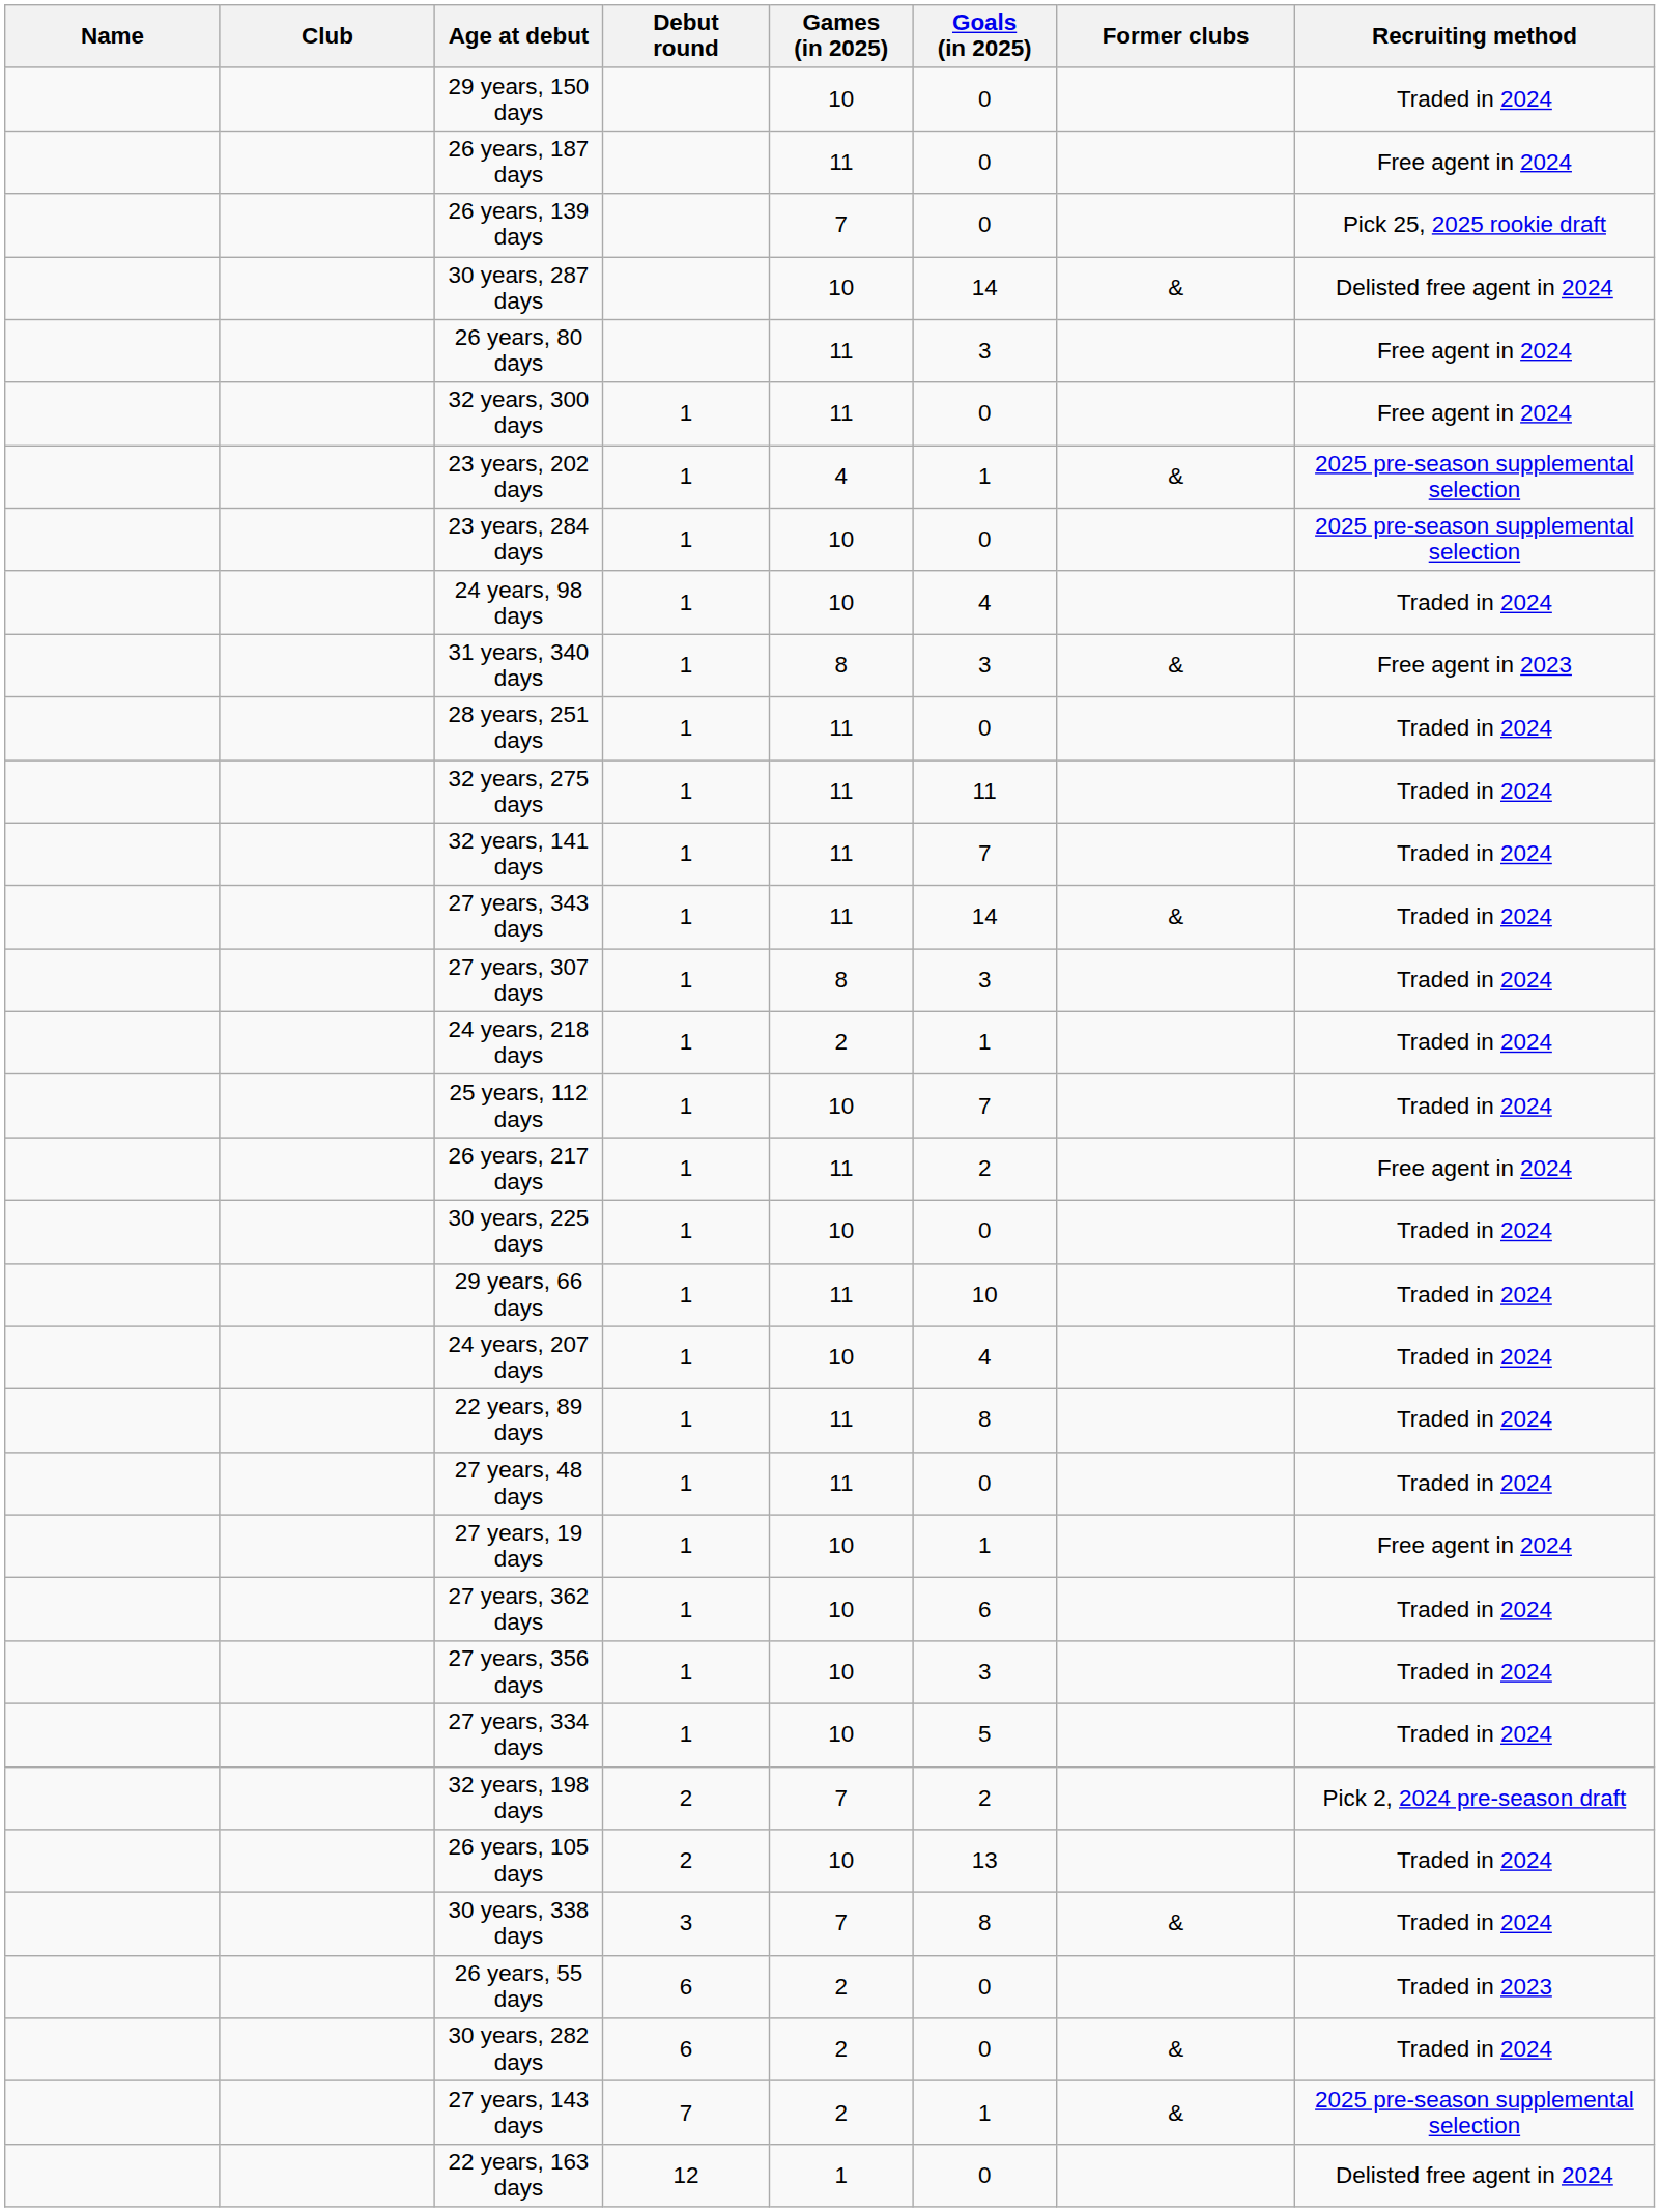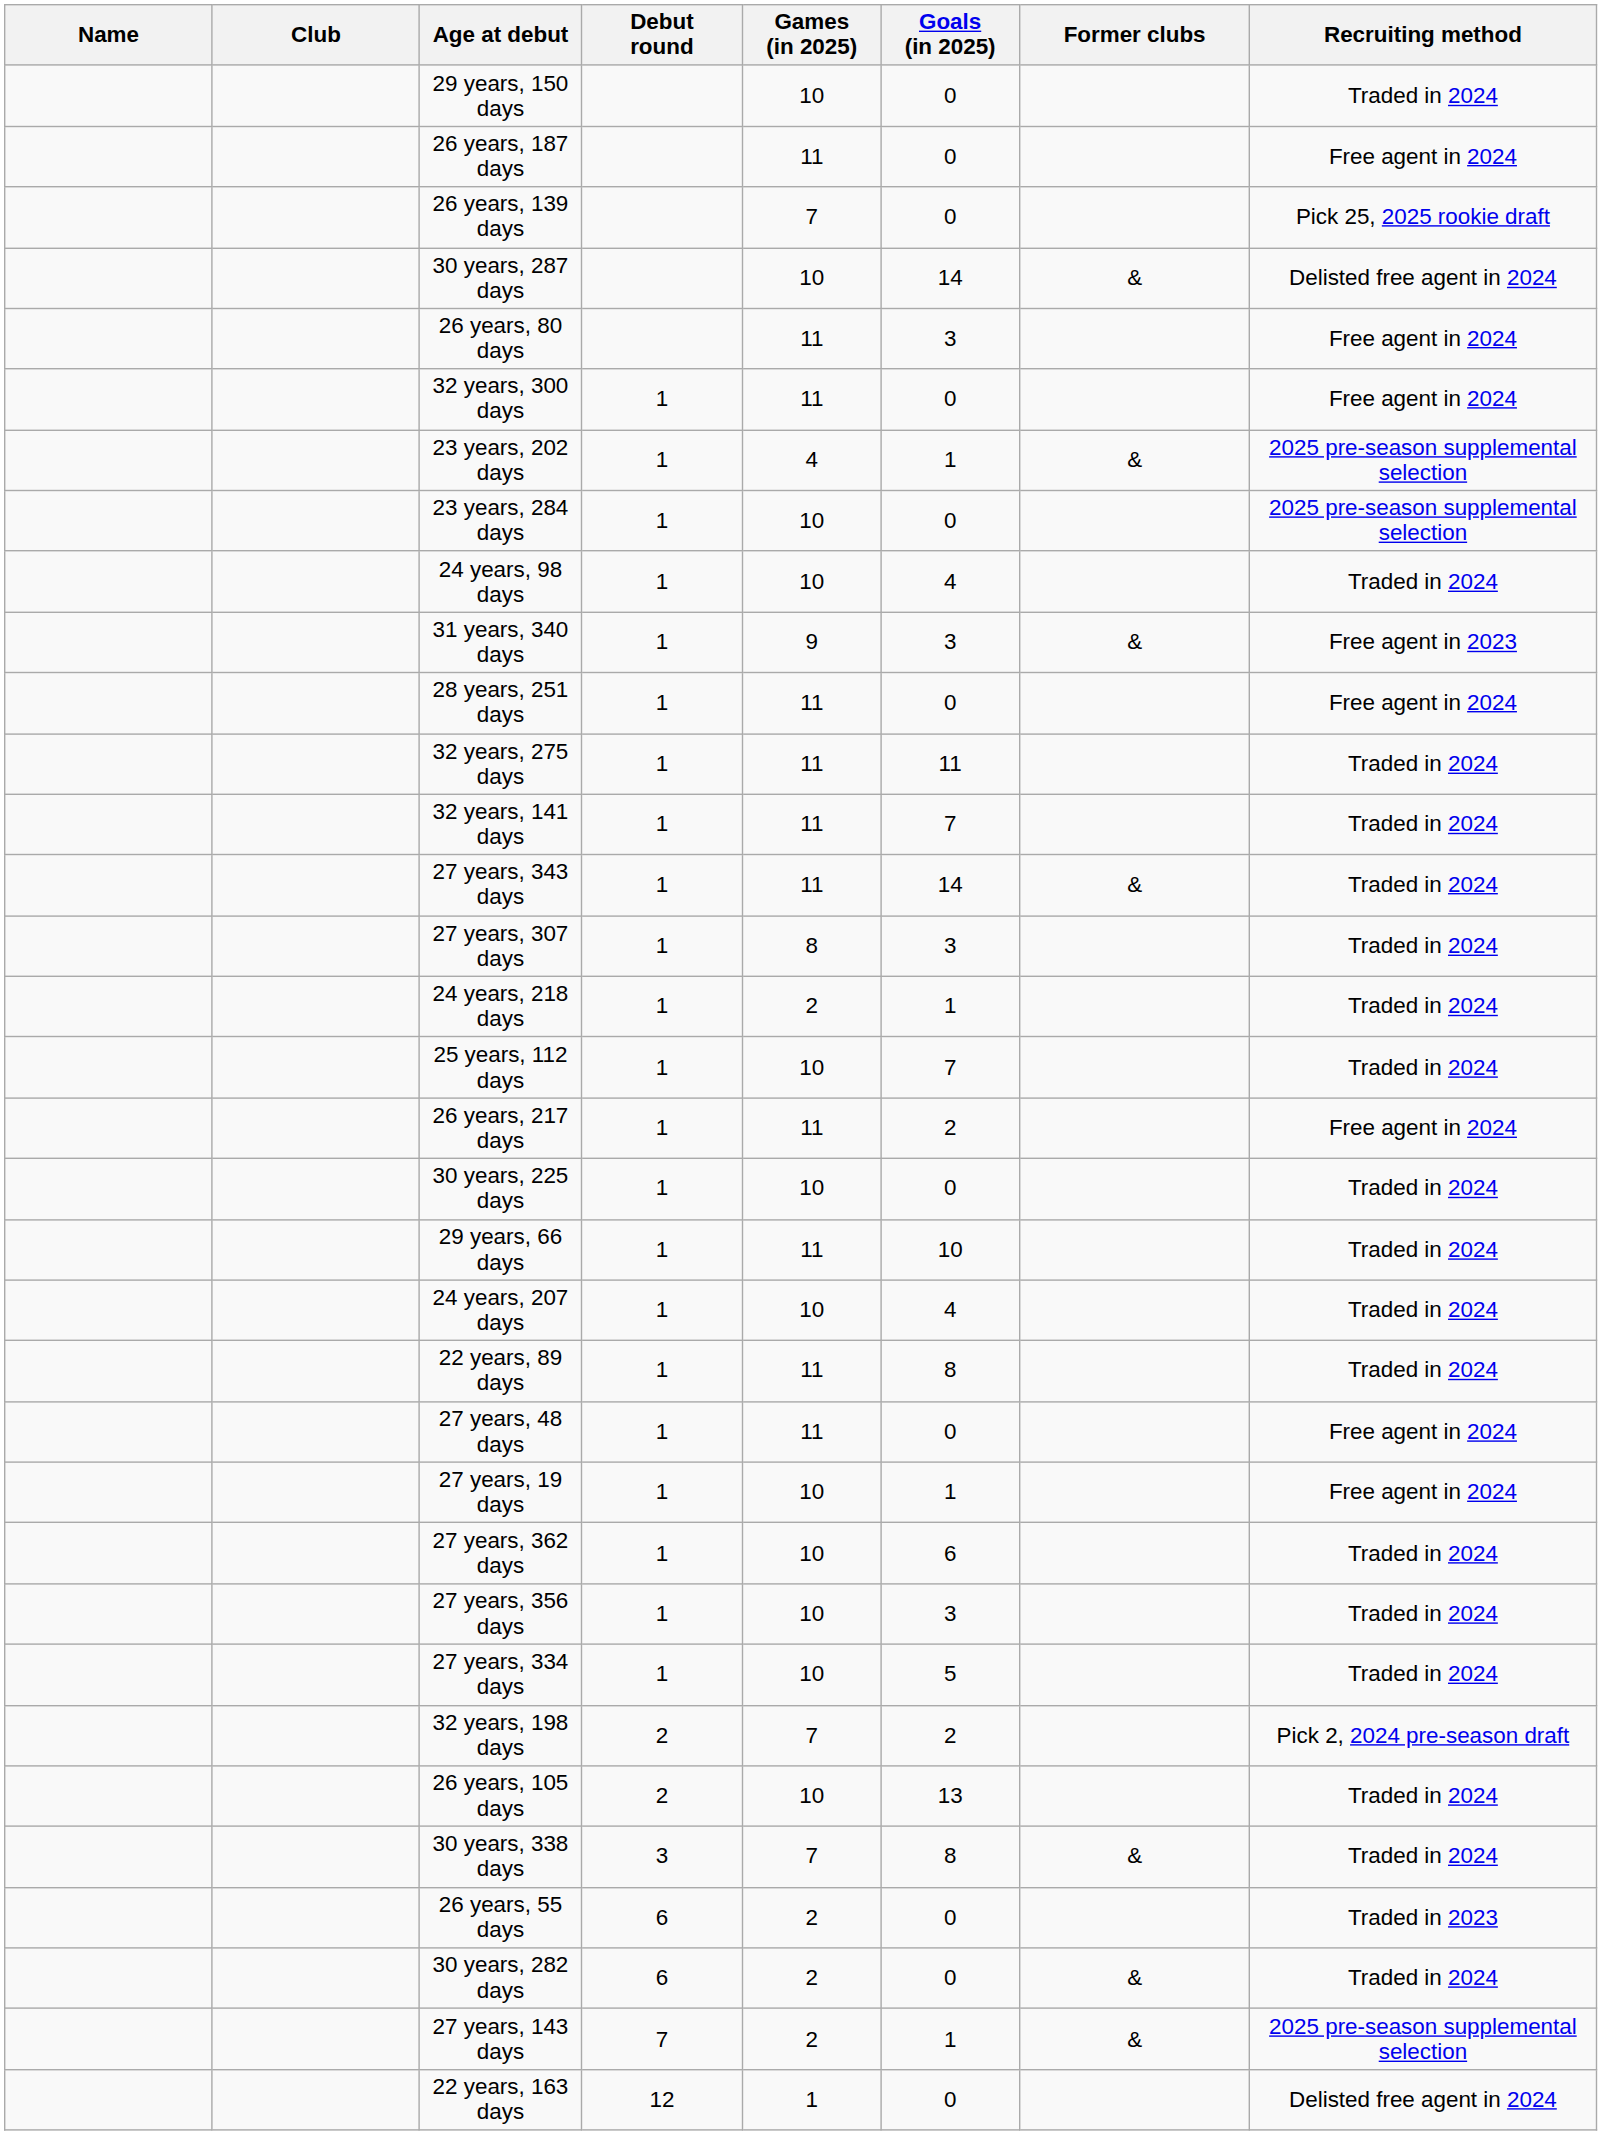 <table class="wikitable sortable" style="width:90%; text-align: center;">
 <tr>
 <th style="width:9%;">Name</th>
 <th width="9%">Club</th>
 <th style="width:7%;">Age at debut</th>
 <th width="7%">Debut<br>round</th>
 <th width=6%>Games<br>(in 2025)</th>
 <th width=6%><a href='#'>Goals</a><br>(in 2025)</th>
 <th style="width:10%;">Former clubs</th>
 <th style="width:15%;">Recruiting method</th>
 </tr>
 <tr>
 <td align=left></td>
 <td></td>
 <td>29 years, 150 days</td>
 <td></td>
 <td>10</td>
 <td>0</td>
 <td></td>
 <td>Traded in <a href='#'>2024</a></td>
 </tr>
 <tr>
 <td align=left></td>
 <td></td>
 <td>26 years, 187 days</td>
 <td></td>
 <td>11</td>
 <td>0</td>
 <td></td>
 <td>Free agent in <a href='#'>2024</a></td>
 </tr>
 <tr>
 <td align=left></td>
 <td></td>
 <td>26 years, 139 days</td>
 <td></td>
 <td>7</td>
 <td>0</td>
 <td></td>
 <td>Pick 25, <a href='#'>2025 rookie draft</a></td>
 </tr>
 <tr>
 <td align=left></td>
 <td></td>
 <td>30 years, 287 days</td>
 <td></td>
 <td>10</td>
 <td>14</td>
 <td> & </td>
 <td>Delisted free agent in <a href='#'>2024</a></td>
 </tr>
 <tr>
 <td align=left></td>
 <td></td>
 <td>26 years, 80 days</td>
 <td></td>
 <td>11</td>
 <td>3</td>
 <td></td>
 <td>Free agent in <a href='#'>2024</a></td>
 </tr>
 <tr>
 <td align=left></td>
 <td></td>
 <td>32 years, 300 days</td>
 <td>1</td>
 <td>11</td>
 <td>0</td>
 <td></td>
 <td>Free agent in <a href='#'>2024</a></td>
 </tr>
 <tr>
 <td align=left></td>
 <td></td>
 <td>23 years, 202 days</td>
 <td>1</td>
 <td>4</td>
 <td>1</td>
 <td> & </td>
 <td><a href='#'>2025 pre-season supplemental selection</a></td>
 </tr>
 <tr>
 <td align=left></td>
 <td></td>
 <td>23 years, 284 days</td>
 <td>1</td>
 <td>10</td>
 <td>0</td>
 <td></td>
 <td><a href='#'>2025 pre-season supplemental selection</a></td>
 </tr>
 <tr>
 <td align=left></td>
 <td></td>
 <td>24 years, 98 days</td>
 <td>1</td>
 <td>10</td>
 <td>4</td>
 <td></td>
 <td>Traded in <a href='#'>2024</a></td>
 </tr>
 <tr>
 <td align=left></td>
 <td></td>
 <td>31 years, 340 days</td>
 <td>1</td>
-<td>8</td>
+<td>9</td>
 <td>3</td>
 <td> & </td>
 <td>Free agent in <a href='#'>2023</a></td>
 </tr>
 <tr>
 <td align=left></td>
 <td></td>
 <td>28 years, 251 days</td>
 <td>1</td>
 <td>11</td>
 <td>0</td>
 <td></td>
-<td>Traded in <a href='#'>2024</a></td>
+<td>Free agent in <a href='#'>2024</a></td>
 </tr>
 <tr>
 <td align=left></td>
 <td></td>
 <td>32 years, 275 days</td>
 <td>1</td>
 <td>11</td>
 <td>11</td>
 <td></td>
 <td>Traded in <a href='#'>2024</a></td>
 </tr>
 <tr>
 <td align=left></td>
 <td></td>
 <td>32 years, 141 days</td>
 <td>1</td>
 <td>11</td>
 <td>7</td>
 <td></td>
 <td>Traded in <a href='#'>2024</a></td>
 </tr>
 <tr>
 <td align=left></td>
 <td></td>
 <td>27 years, 343 days</td>
 <td>1</td>
 <td>11</td>
 <td>14</td>
 <td> & </td>
 <td>Traded in <a href='#'>2024</a></td>
 </tr>
 <tr>
 <td align=left></td>
 <td></td>
 <td>27 years, 307 days</td>
 <td>1</td>
 <td>8</td>
 <td>3</td>
 <td></td>
 <td>Traded in <a href='#'>2024</a></td>
 </tr>
 <tr>
 <td align=left></td>
 <td></td>
 <td>24 years, 218 days</td>
 <td>1</td>
 <td>2</td>
 <td>1</td>
 <td></td>
 <td>Traded in <a href='#'>2024</a></td>
 </tr>
 <tr>
 <td align=left></td>
 <td></td>
 <td>25 years, 112 days</td>
 <td>1</td>
 <td>10</td>
 <td>7</td>
 <td></td>
 <td>Traded in <a href='#'>2024</a></td>
 </tr>
 <tr>
 <td align=left></td>
 <td></td>
 <td>26 years, 217 days</td>
 <td>1</td>
 <td>11</td>
 <td>2</td>
 <td></td>
 <td>Free agent in <a href='#'>2024</a></td>
 </tr>
 <tr>
 <td align=left></td>
 <td></td>
 <td>30 years, 225 days</td>
 <td>1</td>
 <td>10</td>
 <td>0</td>
 <td></td>
 <td>Traded in <a href='#'>2024</a></td>
 </tr>
 <tr>
 <td align=left></td>
 <td></td>
 <td>29 years, 66 days</td>
 <td>1</td>
 <td>11</td>
 <td>10</td>
 <td></td>
 <td>Traded in <a href='#'>2024</a></td>
 </tr>
 <tr>
 <td align=left></td>
 <td></td>
 <td>24 years, 207 days</td>
 <td>1</td>
 <td>10</td>
 <td>4</td>
 <td></td>
 <td>Traded in <a href='#'>2024</a></td>
 </tr>
 <tr>
 <td align=left></td>
 <td></td>
 <td>22 years, 89 days</td>
 <td>1</td>
 <td>11</td>
 <td>8</td>
 <td></td>
 <td>Traded in <a href='#'>2024</a></td>
 </tr>
 <tr>
 <td align=left></td>
 <td></td>
 <td>27 years, 48 days</td>
 <td>1</td>
 <td>11</td>
 <td>0</td>
 <td></td>
-<td>Traded in <a href='#'>2024</a></td>
+<td>Free agent in <a href='#'>2024</a></td>
 </tr>
 <tr>
 <td align=left></td>
 <td></td>
 <td>27 years, 19 days</td>
 <td>1</td>
 <td>10</td>
 <td>1</td>
 <td></td>
 <td>Free agent in <a href='#'>2024</a></td>
 </tr>
 <tr>
 <td align=left></td>
 <td></td>
 <td>27 years, 362 days</td>
 <td>1</td>
 <td>10</td>
 <td>6</td>
 <td></td>
 <td>Traded in <a href='#'>2024</a></td>
 </tr>
 <tr>
 <td align=left></td>
 <td></td>
 <td>27 years, 356 days</td>
 <td>1</td>
 <td>10</td>
 <td>3</td>
 <td></td>
 <td>Traded in <a href='#'>2024</a></td>
 </tr>
 <tr>
 <td align=left></td>
 <td></td>
 <td>27 years, 334 days</td>
 <td>1</td>
 <td>10</td>
 <td>5</td>
 <td></td>
 <td>Traded in <a href='#'>2024</a></td>
 </tr>
 <tr>
 <td align=left></td>
 <td></td>
 <td>32 years, 198 days</td>
 <td>2</td>
 <td>7</td>
 <td>2</td>
 <td></td>
 <td>Pick 2, <a href='#'>2024 pre-season draft</a></td>
 </tr>
 <tr>
 <td align=left></td>
 <td></td>
 <td>26 years, 105 days</td>
 <td>2</td>
 <td>10</td>
 <td>13</td>
 <td></td>
 <td>Traded in <a href='#'>2024</a></td>
 </tr>
 <tr>
 <td align=left></td>
 <td></td>
 <td>30 years, 338 days</td>
 <td>3</td>
 <td>7</td>
 <td>8</td>
 <td> & </td>
 <td>Traded in <a href='#'>2024</a></td>
 </tr>
 <tr>
 <td align=left></td>
 <td></td>
 <td>26 years, 55 days</td>
 <td>6</td>
 <td>2</td>
 <td>0</td>
 <td></td>
 <td>Traded in <a href='#'>2023</a></td>
 </tr>
 <tr>
 <td align=left></td>
 <td></td>
 <td>30 years, 282 days</td>
 <td>6</td>
 <td>2</td>
 <td>0</td>
 <td> & </td>
 <td>Traded in <a href='#'>2024</a></td>
 </tr>
 <tr>
 <td align=left></td>
 <td></td>
 <td>27 years, 143 days</td>
 <td>7</td>
 <td>2</td>
 <td>1</td>
 <td> & </td>
 <td><a href='#'>2025 pre-season supplemental selection</a></td>
 </tr>
 <tr>
 <td align=left></td>
 <td></td>
 <td>22 years, 163 days</td>
 <td>12</td>
 <td>1</td>
 <td>0</td>
 <td></td>
 <td>Delisted free agent in <a href='#'>2024</a></td>
 </tr>
 </table>
